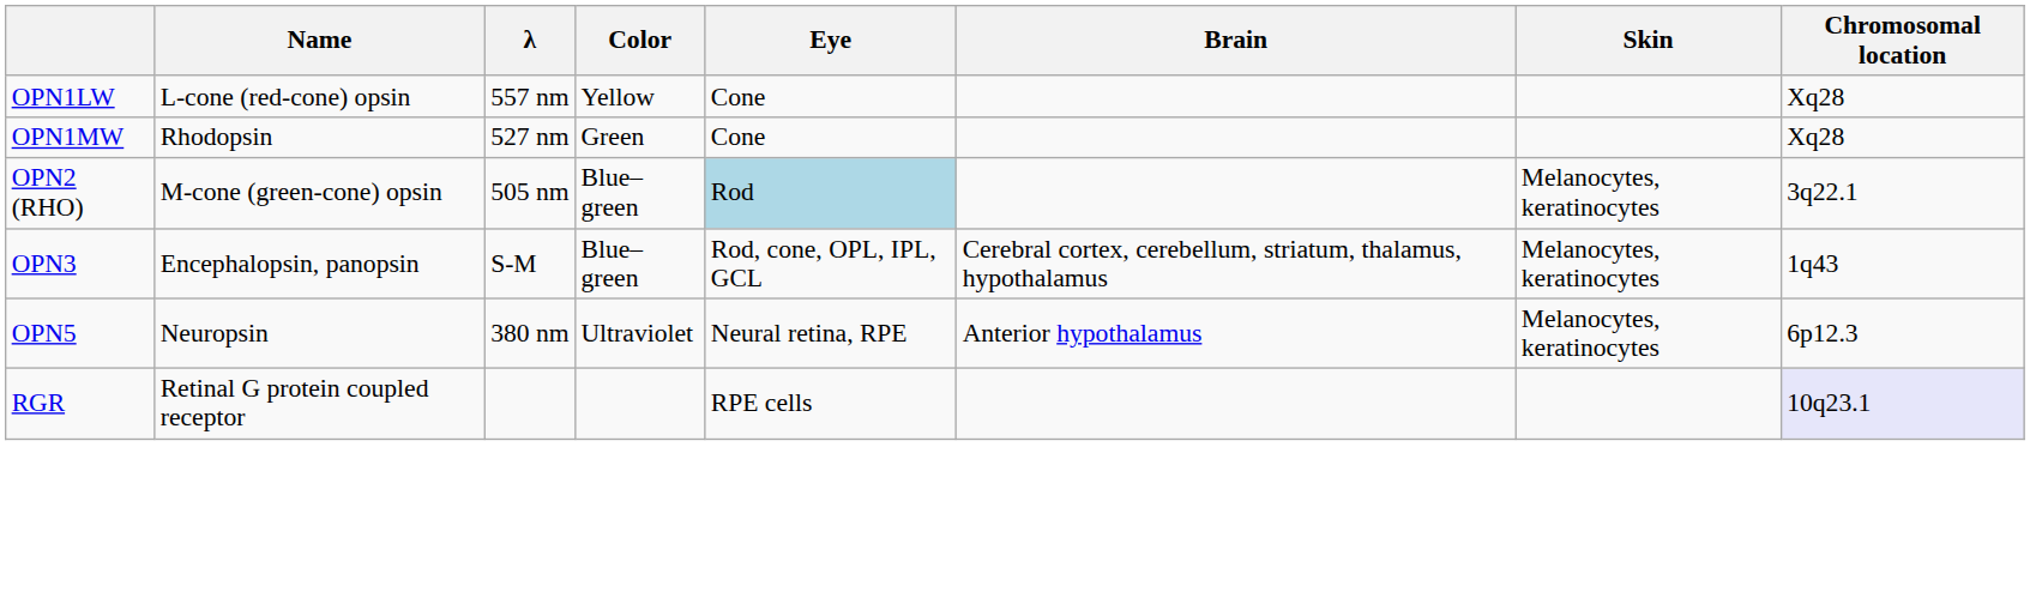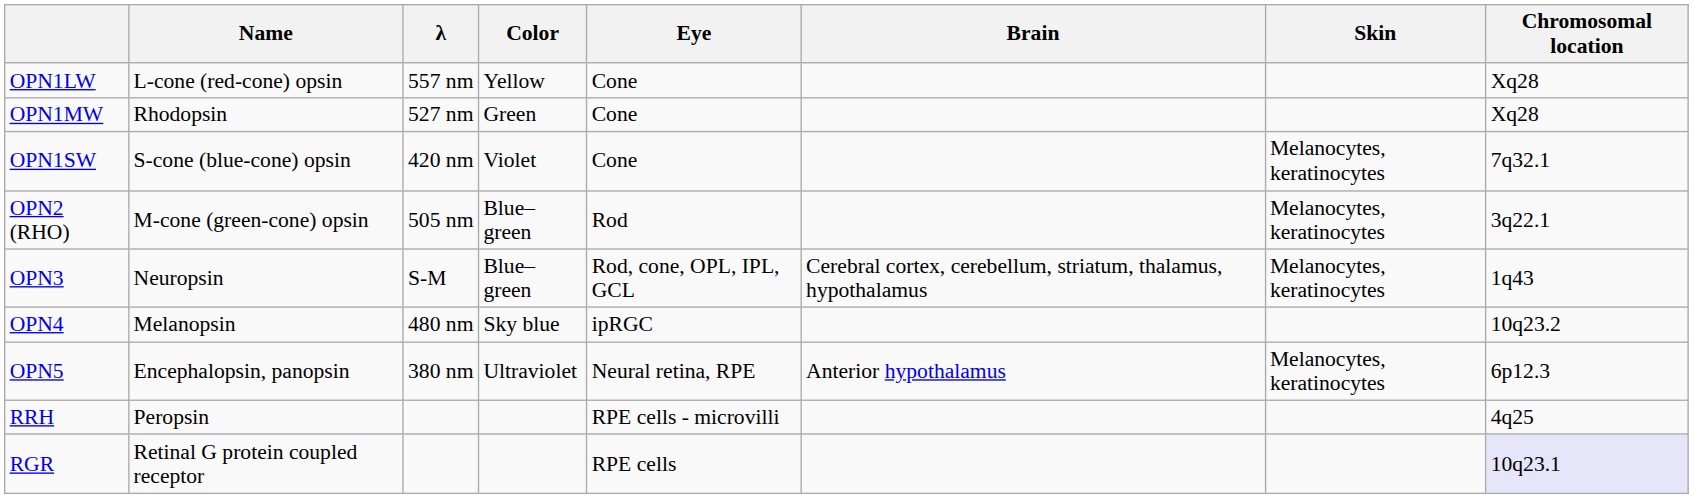 <table class="wikitable">
 <tr>
 <th></th>
 <th>Name</th>
 <th>λ</th>
 <th>Color</th>
 <th>Eye</th>
 <th>Brain</th>
 <th>Skin</th>
 <th>Chromosomal location</th>
 </tr>
 <tr>
 <td><a href='#'>OPN1LW</a></td>
 <td>L-cone (red-cone) opsin</td>
 <td>557 nm</td>
 <td>Yellow</td>
 <td>Cone</td>
 <td></td>
 <td></td>
 <td>Xq28</td>
 </tr>
 <tr>
 <td><a href='#'>OPN1MW</a></td>
 <td>Rhodopsin</td>
 <td>527 nm</td>
 <td>Green</td>
 <td>Cone</td>
 <td></td>
 <td></td>
 <td>Xq28</td>
 </tr>
 <tr>
+<td><a href='#'>OPN1SW</a></td>
+<td>S-cone (blue-cone) opsin</td>
+<td>420 nm</td>
+<td>Violet</td>
+<td>Cone</td>
+<td></td>
+<td>Melanocytes, keratinocytes</td>
+<td>7q32.1</td>
+</tr>
+<tr>
 <td><a href='#'>OPN2</a> (RHO)</td>
 <td>M-cone (green-cone) opsin</td>
 <td>505 nm</td>
 <td>Blue–green</td>
-<td style="background: lightblue;">Rod</td>
+<td>Rod</td>
 <td></td>
 <td>Melanocytes, keratinocytes</td>
 <td>3q22.1</td>
 </tr>
 <tr>
 <td><a href='#'>OPN3</a></td>
-<td>Encephalopsin, panopsin</td>
+<td>Neuropsin</td>
 <td>S-M</td>
 <td>Blue–green</td>
 <td>Rod, cone, OPL, IPL, GCL</td>
 <td>Cerebral cortex, cerebellum, striatum, thalamus, hypothalamus</td>
 <td>Melanocytes, keratinocytes</td>
 <td>1q43</td>
 </tr>
 <tr>
+<td><a href='#'>OPN4</a></td>
+<td>Melanopsin</td>
+<td>480 nm</td>
+<td>Sky blue</td>
+<td>ipRGC</td>
+<td></td>
+<td></td>
+<td>10q23.2</td>
+</tr>
+<tr>
 <td><a href='#'>OPN5</a></td>
-<td>Neuropsin</td>
+<td>Encephalopsin, panopsin</td>
 <td>380 nm</td>
 <td>Ultraviolet</td>
 <td>Neural retina, RPE</td>
 <td>Anterior <a href='#'>hypothalamus</a></td>
 <td>Melanocytes, keratinocytes</td>
 <td>6p12.3</td>
+</tr>
+<tr>
+<td><a href='#'>RRH</a></td>
+<td>Peropsin</td>
+<td></td>
+<td></td>
+<td>RPE cells - microvilli</td>
+<td></td>
+<td></td>
+<td>4q25</td>
 </tr>
 <tr>
 <td><a href='#'>RGR</a></td>
 <td>Retinal G protein coupled receptor</td>
 <td></td>
 <td></td>
 <td>RPE cells</td>
 <td></td>
 <td></td>
 <td style="background: lavender;">10q23.1</td>
 </tr>
 </table>
